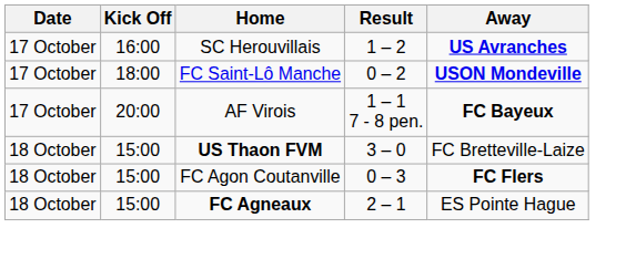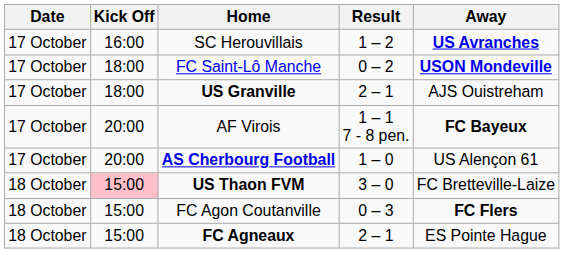 <table class="wikitable" style="text-align: center">
 <tr>
 <th scope="col">Date</th>
 <th scope="col">Kick Off</th>
 <th scope="col">Home</th>
 <th scope="col">Result</th>
 <th scope="col">Away</th>
 </tr>
 <tr>
 <td>17 October</td>
 <td>16:00</td>
 <td>SC Herouvillais</td>
 <td>1 – 2</td>
 <td><strong><a href='#'>US Avranches</a></strong></td>
 </tr>
 <tr>
 <td>17 October</td>
 <td>18:00</td>
 <td><a href='#'>FC Saint-Lô Manche</a></td>
 <td>0 – 2</td>
 <td><strong><a href='#'>USON Mondeville</a></strong></td>
 </tr>
 <tr>
 <td>17 October</td>
+<td>18:00</td>
+<td><strong>US Granville</strong></td>
+<td>2 – 1</td>
+<td>AJS Ouistreham</td>
+</tr>
+<tr>
+<td>17 October</td>
 <td>20:00</td>
 <td>AF Virois</td>
 <td>1 – 1 <br> 7 - 8 pen.</td>
 <td><strong>FC Bayeux</strong></td>
 </tr>
 <tr>
+<td>17 October</td>
+<td>20:00</td>
+<td><strong><a href='#'>AS Cherbourg Football</a></strong></td>
+<td>1 – 0</td>
+<td>US Alençon 61</td>
+</tr>
+<tr>
 <td>18 October</td>
-<td>15:00</td>
+<td style="background: pink;">15:00</td>
 <td><strong>US Thaon FVM</strong></td>
 <td>3 – 0</td>
 <td>FC Bretteville-Laize</td>
 </tr>
 <tr>
 <td>18 October</td>
 <td>15:00</td>
 <td>FC Agon Coutanville</td>
 <td>0 – 3</td>
 <td><strong>FC Flers</strong></td>
 </tr>
 <tr>
 <td>18 October</td>
 <td>15:00</td>
 <td><strong>FC Agneaux</strong></td>
 <td>2 – 1</td>
 <td>ES Pointe Hague</td>
 </tr>
 </table>
